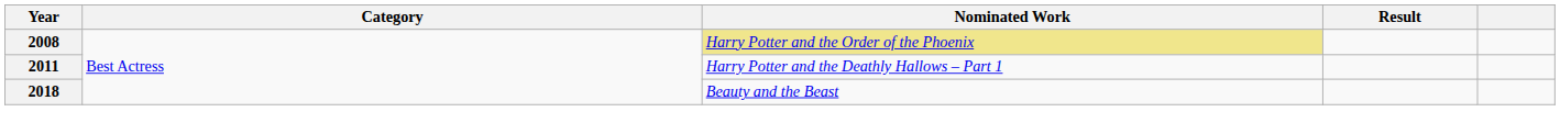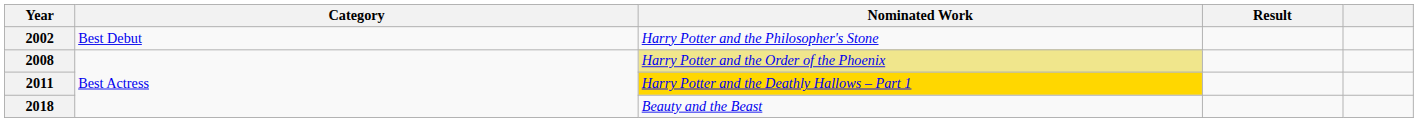 <table class="wikitable plainrowheaders" style="width:100%;">
 <tr>
 <th scope="col" style="width:5%;">Year</th>
 <th scope="col" style="width:40%;">Category</th>
 <th scope="col" style="width:40%;">Nominated Work</th>
 <th scope="col" style="width:10%;">Result</th>
 <th scope="col" style="width:5%;"></th>
+</tr>
+<tr>
+<th>2002</th>
+<td><a href='#'>Best Debut</a></td>
+<td><em><a href='#'>Harry Potter and the Philosopher's Stone</a></em></td>
+<td></td>
+<td></td>
 </tr>
 <tr>
 <th>2008</th>
 <td rowspan="3"><a href='#'>Best Actress</a></td>
 <td style="background: khaki;"><em><a href='#'>Harry Potter and the Order of the Phoenix</a></em></td>
 <td></td>
 <td></td>
 </tr>
 <tr>
 <th>2011</th>
-<td><em><a href='#'>Harry Potter and the Deathly Hallows – Part 1</a></em></td>
+<td style="background: gold;"><em><a href='#'>Harry Potter and the Deathly Hallows – Part 1</a></em></td>
 <td></td>
 <td></td>
 </tr>
 <tr>
 <th>2018</th>
 <td><em><a href='#'>Beauty and the Beast</a></em></td>
 <td></td>
 <td></td>
 </tr>
 </table>
